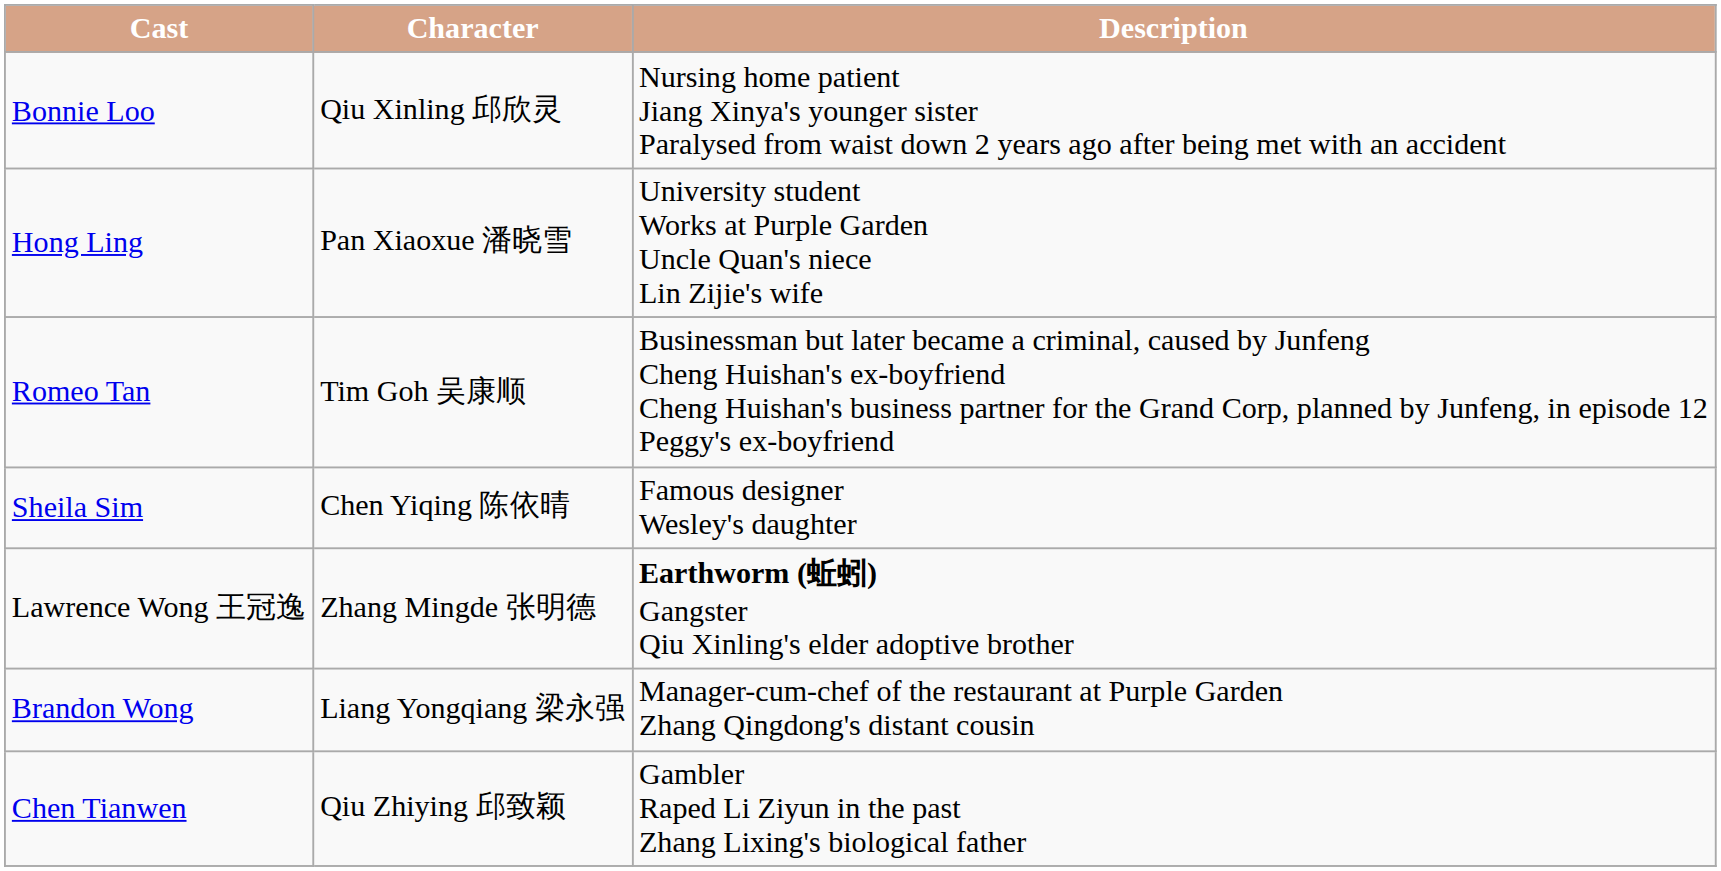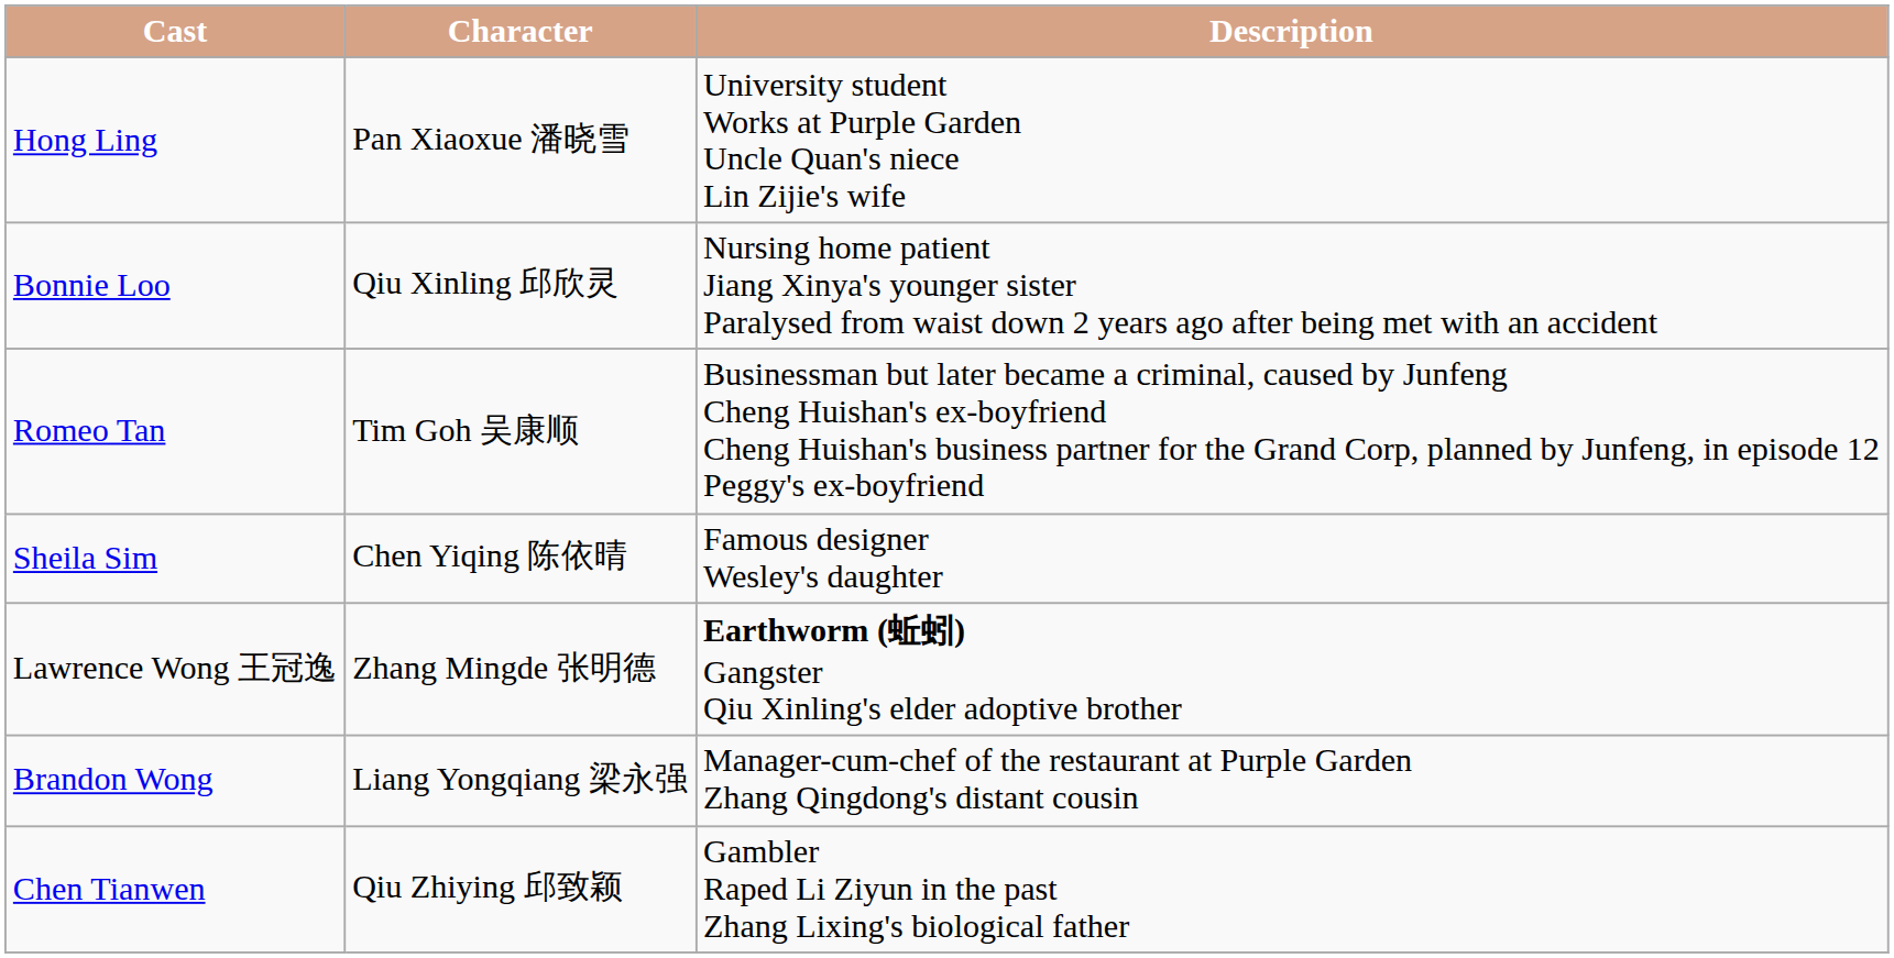 <table class="wikitable">
 <tr>
 <th style="background:#d6a387; color:white">Cast</th>
 <th style="background:#d6a387; color:white">Character</th>
 <th style="background:#d6a387; color:white">Description</th>
 </tr>
 <tr>
+<td><a href='#'>Hong Ling</a></td>
+<td>Pan Xiaoxue 潘晓雪</td>
+<td>University student<br>Works at Purple Garden<br>Uncle Quan's niece<br>Lin Zijie's wife</td>
+</tr>
+<tr>
 <td><a href='#'>Bonnie Loo</a></td>
 <td>Qiu Xinling 邱欣灵</td>
 <td>Nursing home patient <br> Jiang Xinya's younger sister <br> Paralysed from waist down 2 years ago after being met with an accident</td>
-</tr>
-<tr>
-<td><a href='#'>Hong Ling</a></td>
-<td>Pan Xiaoxue 潘晓雪</td>
-<td>University student<br>Works at Purple Garden<br>Uncle Quan's niece<br>Lin Zijie's wife</td>
 </tr>
 <tr>
 <td><a href='#'>Romeo Tan</a></td>
 <td>Tim Goh 吴康顺</td>
 <td>Businessman but later became a criminal, caused by Junfeng <br> Cheng Huishan's ex-boyfriend <br> Cheng Huishan's business partner for the Grand Corp, planned by Junfeng, in episode 12 <br> Peggy's ex-boyfriend</td>
 </tr>
 <tr>
 <td><a href='#'>Sheila Sim</a></td>
 <td>Chen Yiqing 陈依晴</td>
 <td>Famous designer <br> Wesley's daughter</td>
 </tr>
 <tr>
 <td>Lawrence Wong 王冠逸</td>
 <td>Zhang Mingde 张明德</td>
 <td><strong>Earthworm (蚯蚓)</strong> <br> Gangster <br> Qiu Xinling's elder adoptive brother</td>
 </tr>
 <tr>
 <td><a href='#'>Brandon Wong</a></td>
 <td>Liang Yongqiang 梁永强</td>
 <td>Manager-cum-chef of the restaurant at Purple Garden <br> Zhang Qingdong's distant cousin</td>
 </tr>
 <tr>
 <td><a href='#'>Chen Tianwen</a></td>
 <td>Qiu Zhiying 邱致颖</td>
 <td>Gambler <br> Raped Li Ziyun in the past <br> Zhang Lixing's biological father</td>
 </tr>
 </table>
